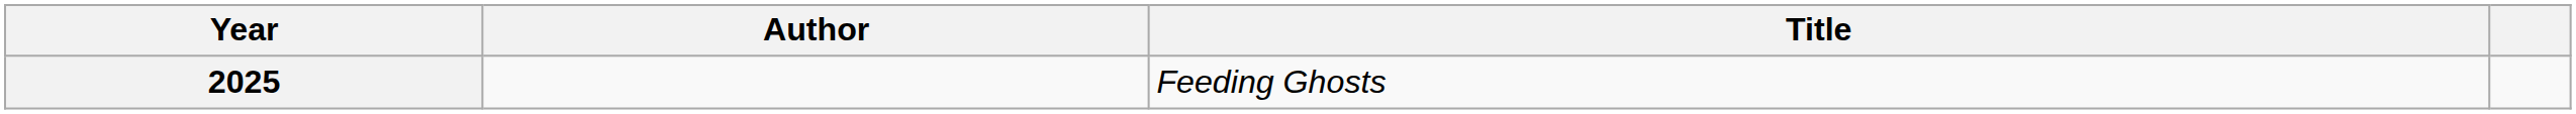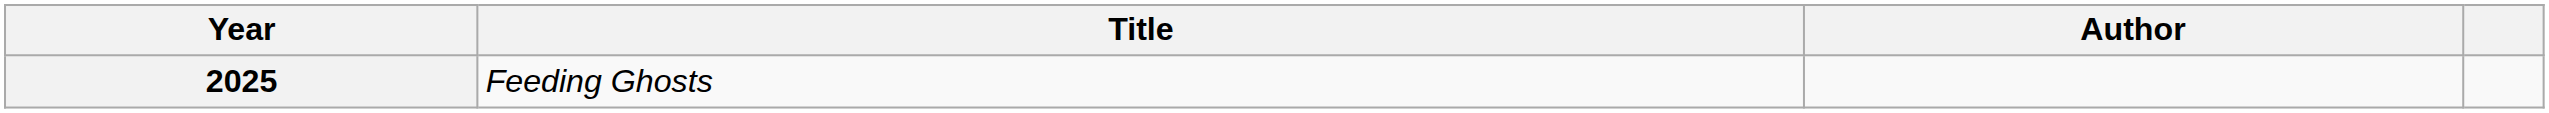 <table class="wikitable"  width="100%">
 <tr>
 <th scope="col">Year</th>
+<th scope="col">Title</th>
 <th scope="col">Author</th>
-<th scope="col">Title</th>
 <th scope="col"></th>
 </tr>
 <tr>
 <th>2025</th>
+<td><em>Feeding Ghosts</em></td>
 <td></td>
-<td><em>Feeding Ghosts</em></td>
 <td></td>
 </tr>
 </table>
